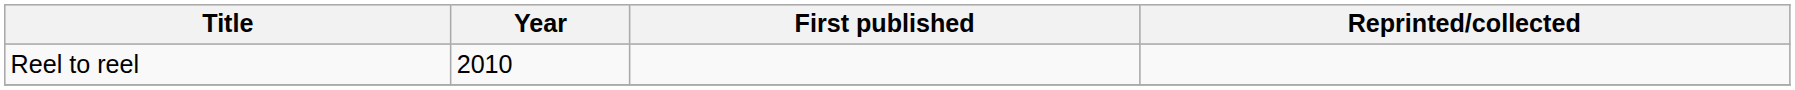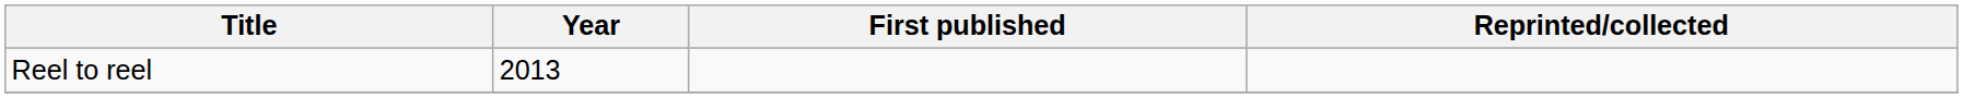 <table class='wikitable sortable' width='90%'>
 <tr>
 <th width=25%>Title</th>
 <th>Year</th>
 <th>First published</th>
 <th>Reprinted/collected</th>
 </tr>
 <tr>
 <td>Reel to reel</td>
-<td>2010</td>
+<td>2013</td>
 <td></td>
 <td></td>
 </tr>
 <tr>
 </tr>
 </table>
